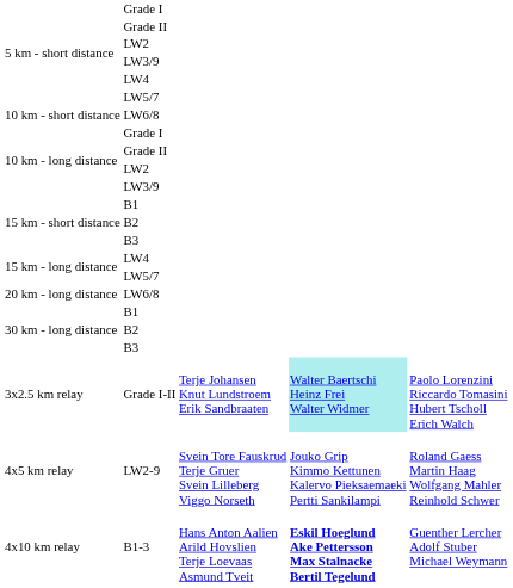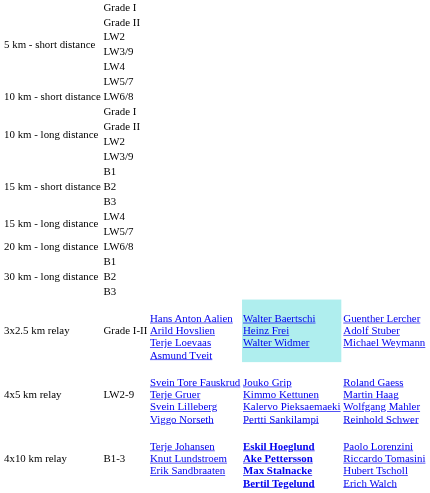 <table>
 <tr>
 <td rowspan="6">5 km - short distance</td>
 <td>Grade I<br></td>
 <td></td>
 <td></td>
 <td></td>
 </tr>
 <tr>
 <td>Grade II<br></td>
 <td></td>
 <td></td>
 <td></td>
 </tr>
 <tr>
 <td>LW2<br></td>
 <td></td>
 <td></td>
 <td></td>
 </tr>
 <tr>
 <td>LW3/9<br></td>
 <td></td>
 <td></td>
 <td></td>
 </tr>
 <tr>
 <td>LW4<br></td>
 <td></td>
 <td></td>
 <td></td>
 </tr>
 <tr>
 <td>LW5/7<br></td>
 <td></td>
 <td></td>
 <td></td>
 </tr>
 <tr>
 <td>10 km - short distance</td>
 <td>LW6/8<br></td>
 <td></td>
 <td></td>
 <td></td>
 </tr>
 <tr>
 <td rowspan="4">10 km - long distance</td>
 <td>Grade I<br></td>
 <td></td>
 <td></td>
 <td></td>
 </tr>
 <tr>
 <td>Grade II<br></td>
 <td></td>
 <td></td>
 <td></td>
 </tr>
 <tr>
 <td>LW2<br></td>
 <td></td>
 <td></td>
 <td></td>
 </tr>
 <tr>
 <td>LW3/9<br></td>
 <td></td>
 <td></td>
 <td></td>
 </tr>
 <tr>
 <td rowspan="3">15 km - short distance</td>
 <td>B1<br></td>
 <td></td>
 <td></td>
 <td></td>
 </tr>
 <tr>
 <td>B2<br></td>
 <td></td>
 <td></td>
 <td></td>
 </tr>
 <tr>
 <td>B3<br></td>
 <td></td>
 <td></td>
 <td></td>
 </tr>
 <tr>
 <td rowspan="2">15 km - long distance</td>
 <td>LW4<br></td>
 <td></td>
 <td></td>
 <td></td>
 </tr>
 <tr>
 <td>LW5/7<br></td>
 <td></td>
 <td></td>
 <td></td>
 </tr>
 <tr>
 <td>20 km - long distance</td>
 <td>LW6/8<br></td>
 <td></td>
 <td></td>
 <td></td>
 </tr>
 <tr>
 <td rowspan="3">30 km - long distance</td>
 <td>B1<br></td>
 <td></td>
 <td></td>
 <td></td>
 </tr>
 <tr>
 <td>B2<br></td>
 <td></td>
 <td></td>
 <td></td>
 </tr>
 <tr>
 <td>B3<br></td>
 <td></td>
 <td></td>
 <td></td>
 </tr>
 <tr>
 <td>3x2.5 km relay</td>
 <td>Grade I-II<br></td>
-<td valign=top> <br> <a href='#'>Terje Johansen</a> <br> <a href='#'>Knut Lundstroem</a> <br> <a href='#'>Erik Sandbraaten</a></td>
+<td valign=top> <br> <a href='#'>Hans Anton Aalien</a> <br> <a href='#'>Arild Hovslien</a> <br> <a href='#'>Terje Loevaas</a> <br> <a href='#'>Asmund Tveit</a></td>
 <td valign=top style="background: paleturquoise;"> <br> <a href='#'>Walter Baertschi</a> <br> <a href='#'>Heinz Frei</a> <br> <a href='#'>Walter Widmer</a></td>
-<td valign=top> <br> <a href='#'>Paolo Lorenzini</a> <br> <a href='#'>Riccardo Tomasini</a> <br> <a href='#'>Hubert Tscholl</a> <br> <a href='#'>Erich Walch</a></td>
+<td valign=top> <br> <a href='#'>Guenther Lercher</a> <br> <a href='#'>Adolf Stuber</a> <br> <a href='#'>Michael Weymann</a></td>
 </tr>
 <tr>
 <td>4x5 km relay</td>
 <td>LW2-9<br></td>
 <td valign=top> <br> <a href='#'>Svein Tore Fauskrud</a> <br> <a href='#'>Terje Gruer</a> <br> <a href='#'>Svein Lilleberg</a> <br> <a href='#'>Viggo Norseth</a></td>
 <td valign=top> <br> <a href='#'>Jouko Grip</a> <br> <a href='#'>Kimmo Kettunen</a> <br> <a href='#'>Kalervo Pieksaemaeki</a> <br> <a href='#'>Pertti Sankilampi</a></td>
 <td valign=top> <br> <a href='#'>Roland Gaess</a> <br> <a href='#'>Martin Haag</a> <br> <a href='#'>Wolfgang Mahler</a> <br> <a href='#'>Reinhold Schwer</a></td>
 </tr>
 <tr>
 <td>4x10 km relay</td>
 <td>B1-3<br></td>
-<td valign=top> <br> <a href='#'>Hans Anton Aalien</a> <br> <a href='#'>Arild Hovslien</a> <br> <a href='#'>Terje Loevaas</a> <br> <a href='#'>Asmund Tveit</a></td>
+<td valign=top> <br> <a href='#'>Terje Johansen</a> <br> <a href='#'>Knut Lundstroem</a> <br> <a href='#'>Erik Sandbraaten</a></td>
 <td valign=top><strong> <br> <a href='#'>Eskil Hoeglund</a> <br> <a href='#'>Ake Pettersson</a> <br> <a href='#'>Max Stalnacke</a> <br> <a href='#'>Bertil Tegelund</a></strong></td>
-<td valign=top> <br> <a href='#'>Guenther Lercher</a> <br> <a href='#'>Adolf Stuber</a> <br> <a href='#'>Michael Weymann</a></td>
+<td valign=top> <br> <a href='#'>Paolo Lorenzini</a> <br> <a href='#'>Riccardo Tomasini</a> <br> <a href='#'>Hubert Tscholl</a> <br> <a href='#'>Erich Walch</a></td>
 </tr>
 </table>
